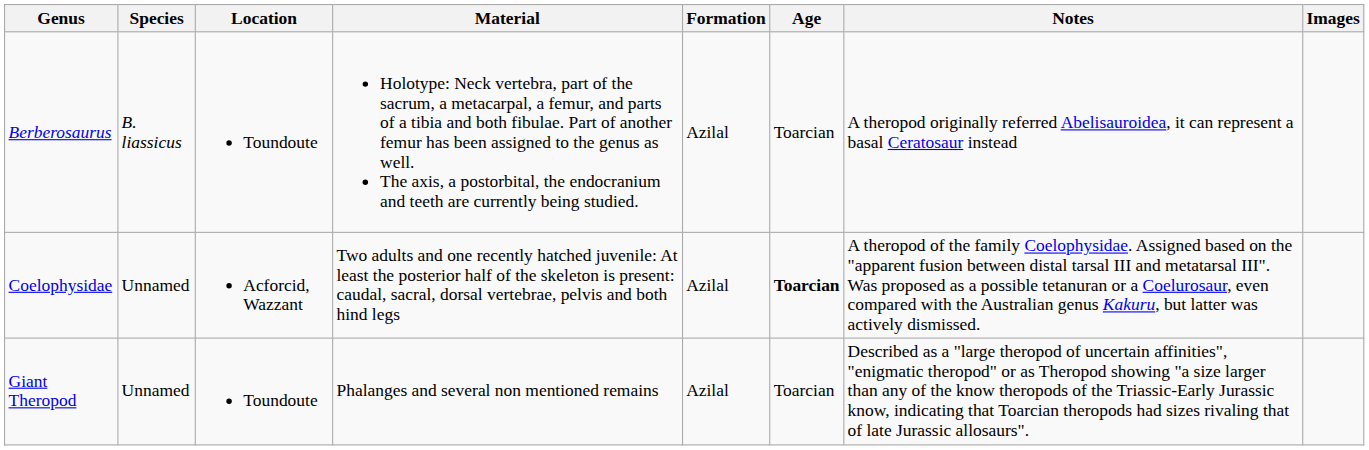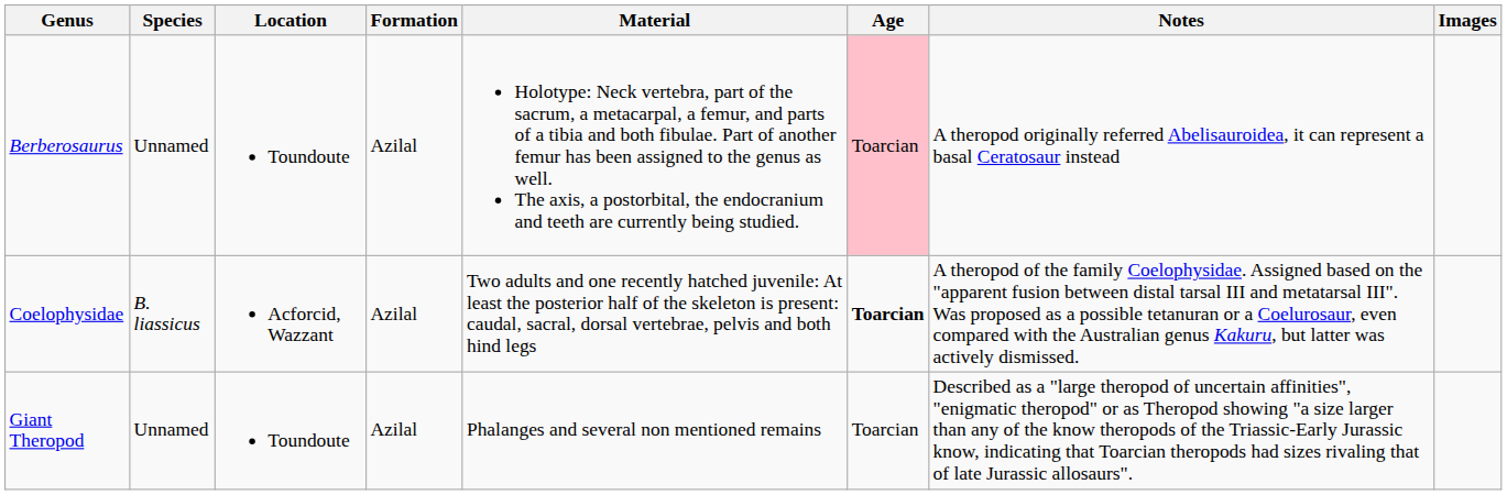 <table class="wikitable">
 <tr>
 <th>Genus</th>
 <th>Species</th>
 <th>Location</th>
+<th>Formation</th>
 <th>Material</th>
-<th>Formation</th>
 <th>Age</th>
 <th>Notes</th>
 <th>Images</th>
 </tr>
 <tr>
 <td><em><a href='#'>Berberosaurus</a></em></td>
-<td><em>B. liassicus</em></td>
+<td>Unnamed</td>
 <td><br><ul><li>Toundoute</li></ul></td>
+<td>Azilal</td>
 <td><br><ul><li>Holotype: Neck vertebra, part of the sacrum, a metacarpal, a femur, and parts of a tibia and both fibulae. Part of another femur has been assigned to the genus as well.</li><li>The axis, a postorbital, the endocranium and teeth are currently being studied.</li></ul></td>
-<td>Azilal</td>
-<td>Toarcian</td>
+<td style="background: pink;">Toarcian</td>
 <td>A theropod originally referred <a href='#'>Abelisauroidea</a>, it can represent a basal <a href='#'>Ceratosaur</a> instead</td>
 <td></td>
 </tr>
 <tr>
 <td><a href='#'>Coelophysidae</a></td>
-<td>Unnamed</td>
+<td><em>B. liassicus</em></td>
 <td><br><ul><li>Acforcid, Wazzant</li></ul></td>
+<td>Azilal</td>
 <td>Two adults and one recently hatched juvenile: At least the posterior half of the skeleton is present: caudal, sacral, dorsal vertebrae, pelvis and both hind legs</td>
-<td>Azilal</td>
 <td><strong>Toarcian</strong></td>
 <td>A theropod of the family <a href='#'>Coelophysidae</a>. Assigned based on the "apparent fusion between distal tarsal III and metatarsal III". Was proposed as a possible tetanuran or a <a href='#'>Coelurosaur</a>, even compared with the Australian genus <em><a href='#'>Kakuru</a></em>, but latter was actively dismissed.</td>
 <td></td>
 </tr>
 <tr>
 <td><a href='#'>Giant Theropod</a></td>
 <td>Unnamed</td>
 <td><br><ul><li>Toundoute</li></ul></td>
+<td>Azilal</td>
 <td>Phalanges and several non mentioned remains</td>
-<td>Azilal</td>
 <td>Toarcian</td>
 <td>Described as a "large theropod of uncertain affinities", "enigmatic theropod" or as Theropod showing "a size larger than any of the know theropods of the Triassic-Early Jurassic know, indicating that Toarcian theropods had sizes rivaling that of late Jurassic allosaurs".</td>
 <td></td>
 </tr>
 </table>
